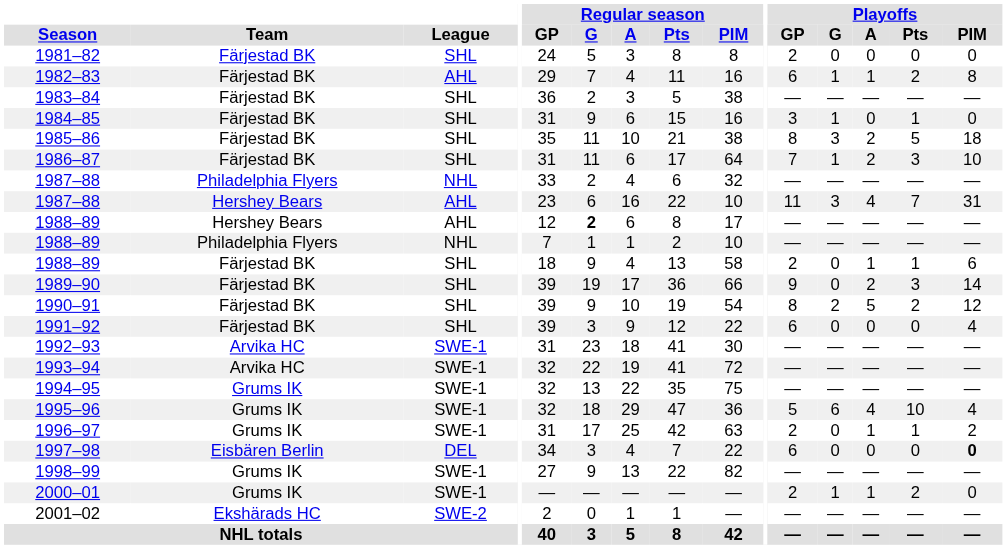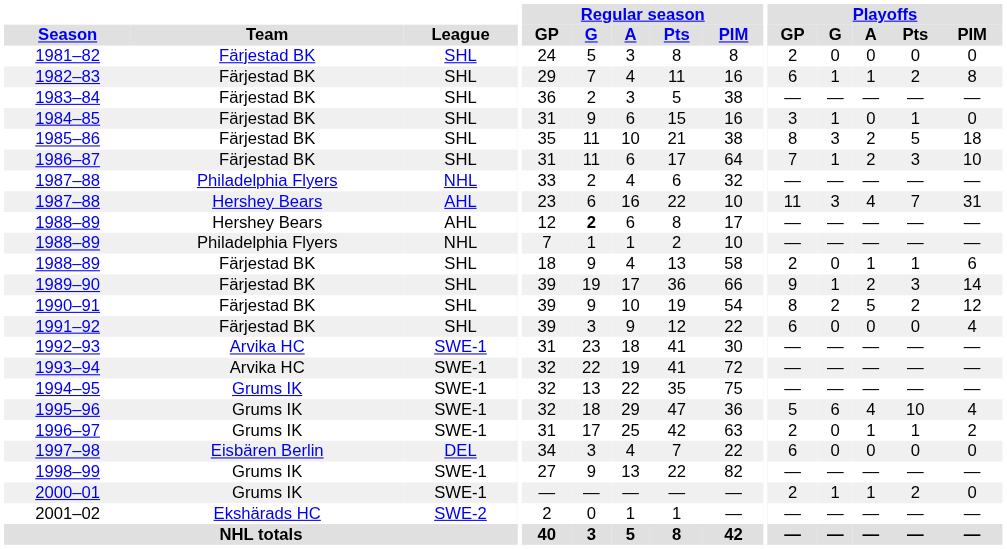 <table border="0" cellpadding="1" cellspacing="0" style="text-align:center; width:60em">
 <tr bgcolor="#e0e0e0">
 <th colspan="3" bgcolor="#ffffff"></th>
 <th rowspan="100" bgcolor="#ffffff"></th>
 <th colspan="5"><a href='#'>Regular season</a></th>
 <th rowspan="100" bgcolor="#ffffff"></th>
 <th colspan="5"><a href='#'>Playoffs</a></th>
 </tr>
 <tr bgcolor="#e0e0e0">
 <th><a href='#'>Season</a></th>
 <th>Team</th>
 <th>League</th>
 <th>GP</th>
 <th><a href='#'>G</a></th>
 <th><a href='#'>A</a></th>
 <th><a href='#'>Pts</a></th>
 <th><a href='#'>PIM</a></th>
 <th>GP</th>
 <th>G</th>
 <th>A</th>
 <th>Pts</th>
 <th>PIM</th>
 </tr>
 <tr>
 <td><a href='#'>1981–82</a></td>
 <td><a href='#'>Färjestad BK</a></td>
 <td><a href='#'>SHL</a></td>
 <td>24</td>
 <td>5</td>
 <td>3</td>
 <td>8</td>
 <td>8</td>
 <td>2</td>
 <td>0</td>
 <td>0</td>
 <td>0</td>
 <td>0</td>
 </tr>
 <tr bgcolor="#f0f0f0">
 <td><a href='#'>1982–83</a></td>
 <td>Färjestad BK</td>
-<td><a href='#'>AHL</a></td>
+<td>SHL</td>
 <td>29</td>
 <td>7</td>
 <td>4</td>
 <td>11</td>
 <td>16</td>
 <td>6</td>
 <td>1</td>
 <td>1</td>
 <td>2</td>
 <td>8</td>
 </tr>
 <tr>
 <td><a href='#'>1983–84</a></td>
 <td>Färjestad BK</td>
 <td>SHL</td>
 <td>36</td>
 <td>2</td>
 <td>3</td>
 <td>5</td>
 <td>38</td>
 <td>—</td>
 <td>—</td>
 <td>—</td>
 <td>—</td>
 <td>—</td>
 </tr>
 <tr bgcolor="#f0f0f0">
 <td><a href='#'>1984–85</a></td>
 <td>Färjestad BK</td>
 <td>SHL</td>
 <td>31</td>
 <td>9</td>
 <td>6</td>
 <td>15</td>
 <td>16</td>
 <td>3</td>
 <td>1</td>
 <td>0</td>
 <td>1</td>
 <td>0</td>
 </tr>
 <tr>
 <td><a href='#'>1985–86</a></td>
 <td>Färjestad BK</td>
 <td>SHL</td>
 <td>35</td>
 <td>11</td>
 <td>10</td>
 <td>21</td>
 <td>38</td>
 <td>8</td>
 <td>3</td>
 <td>2</td>
 <td>5</td>
 <td>18</td>
 </tr>
 <tr bgcolor="#f0f0f0">
 <td><a href='#'>1986–87</a></td>
 <td>Färjestad BK</td>
 <td>SHL</td>
 <td>31</td>
 <td>11</td>
 <td>6</td>
 <td>17</td>
 <td>64</td>
 <td>7</td>
 <td>1</td>
 <td>2</td>
 <td>3</td>
 <td>10</td>
 </tr>
 <tr>
 <td><a href='#'>1987–88</a></td>
 <td><a href='#'>Philadelphia Flyers</a></td>
 <td><a href='#'>NHL</a></td>
 <td>33</td>
 <td>2</td>
 <td>4</td>
 <td>6</td>
 <td>32</td>
 <td>—</td>
 <td>—</td>
 <td>—</td>
 <td>—</td>
 <td>—</td>
 </tr>
 <tr bgcolor="#f0f0f0">
 <td><a href='#'>1987–88</a></td>
 <td><a href='#'>Hershey Bears</a></td>
 <td><a href='#'>AHL</a></td>
 <td>23</td>
 <td>6</td>
 <td>16</td>
 <td>22</td>
 <td>10</td>
 <td>11</td>
 <td>3</td>
 <td>4</td>
 <td>7</td>
 <td>31</td>
 </tr>
 <tr>
 <td><a href='#'>1988–89</a></td>
 <td>Hershey Bears</td>
 <td>AHL</td>
 <td>12</td>
 <td><strong>2</strong></td>
 <td>6</td>
 <td>8</td>
 <td>17</td>
 <td>—</td>
 <td>—</td>
 <td>—</td>
 <td>—</td>
 <td>—</td>
 </tr>
 <tr bgcolor="#f0f0f0">
 <td><a href='#'>1988–89</a></td>
 <td>Philadelphia Flyers</td>
 <td>NHL</td>
 <td>7</td>
 <td>1</td>
 <td>1</td>
 <td>2</td>
 <td>10</td>
 <td>—</td>
 <td>—</td>
 <td>—</td>
 <td>—</td>
 <td>—</td>
 </tr>
 <tr>
 <td><a href='#'>1988–89</a></td>
 <td>Färjestad BK</td>
 <td>SHL</td>
 <td>18</td>
 <td>9</td>
 <td>4</td>
 <td>13</td>
 <td>58</td>
 <td>2</td>
 <td>0</td>
 <td>1</td>
 <td>1</td>
 <td>6</td>
 </tr>
 <tr bgcolor="#f0f0f0">
 <td><a href='#'>1989–90</a></td>
 <td>Färjestad BK</td>
 <td>SHL</td>
 <td>39</td>
 <td>19</td>
 <td>17</td>
 <td>36</td>
 <td>66</td>
 <td>9</td>
-<td>0</td>
+<td>1</td>
 <td>2</td>
 <td>3</td>
 <td>14</td>
 </tr>
 <tr>
 <td><a href='#'>1990–91</a></td>
 <td>Färjestad BK</td>
 <td>SHL</td>
 <td>39</td>
 <td>9</td>
 <td>10</td>
 <td>19</td>
 <td>54</td>
 <td>8</td>
 <td>2</td>
 <td>5</td>
 <td>2</td>
 <td>12</td>
 </tr>
 <tr bgcolor="#f0f0f0">
 <td><a href='#'>1991–92</a></td>
 <td>Färjestad BK</td>
 <td>SHL</td>
 <td>39</td>
 <td>3</td>
 <td>9</td>
 <td>12</td>
 <td>22</td>
 <td>6</td>
 <td>0</td>
 <td>0</td>
 <td>0</td>
 <td>4</td>
 </tr>
 <tr>
 <td><a href='#'>1992–93</a></td>
 <td><a href='#'>Arvika HC</a></td>
 <td><a href='#'>SWE-1</a></td>
 <td>31</td>
 <td>23</td>
 <td>18</td>
 <td>41</td>
 <td>30</td>
 <td>—</td>
 <td>—</td>
 <td>—</td>
 <td>—</td>
 <td>—</td>
 </tr>
 <tr bgcolor="#f0f0f0">
 <td><a href='#'>1993–94</a></td>
 <td>Arvika HC</td>
 <td>SWE-1</td>
 <td>32</td>
 <td>22</td>
 <td>19</td>
 <td>41</td>
 <td>72</td>
 <td>—</td>
 <td>—</td>
 <td>—</td>
 <td>—</td>
 <td>—</td>
 </tr>
 <tr>
 <td><a href='#'>1994–95</a></td>
 <td><a href='#'>Grums IK</a></td>
 <td>SWE-1</td>
 <td>32</td>
 <td>13</td>
 <td>22</td>
 <td>35</td>
 <td>75</td>
 <td>—</td>
 <td>—</td>
 <td>—</td>
 <td>—</td>
 <td>—</td>
 </tr>
 <tr bgcolor="#f0f0f0">
 <td><a href='#'>1995–96</a></td>
 <td>Grums IK</td>
 <td>SWE-1</td>
 <td>32</td>
 <td>18</td>
 <td>29</td>
 <td>47</td>
 <td>36</td>
 <td>5</td>
 <td>6</td>
 <td>4</td>
 <td>10</td>
 <td>4</td>
 </tr>
 <tr>
 <td><a href='#'>1996–97</a></td>
 <td>Grums IK</td>
 <td>SWE-1</td>
 <td>31</td>
 <td>17</td>
 <td>25</td>
 <td>42</td>
 <td>63</td>
 <td>2</td>
 <td>0</td>
 <td>1</td>
 <td>1</td>
 <td>2</td>
 </tr>
 <tr bgcolor="#f0f0f0">
 <td><a href='#'>1997–98</a></td>
 <td><a href='#'>Eisbären Berlin</a></td>
 <td><a href='#'>DEL</a></td>
 <td>34</td>
 <td>3</td>
 <td>4</td>
 <td>7</td>
 <td>22</td>
 <td>6</td>
 <td>0</td>
 <td>0</td>
 <td>0</td>
-<td><strong>0</strong></td>
+<td>0</td>
 </tr>
 <tr>
 <td><a href='#'>1998–99</a></td>
 <td>Grums IK</td>
 <td>SWE-1</td>
 <td>27</td>
 <td>9</td>
 <td>13</td>
 <td>22</td>
 <td>82</td>
 <td>—</td>
 <td>—</td>
 <td>—</td>
 <td>—</td>
 <td>—</td>
 </tr>
 <tr bgcolor="#f0f0f0">
 <td><a href='#'>2000–01</a></td>
 <td>Grums IK</td>
 <td>SWE-1</td>
 <td>—</td>
 <td>—</td>
 <td>—</td>
 <td>—</td>
 <td>—</td>
 <td>2</td>
 <td>1</td>
 <td>1</td>
 <td>2</td>
 <td>0</td>
 </tr>
 <tr>
 <td>2001–02</td>
 <td><a href='#'>Ekshärads HC</a></td>
 <td><a href='#'>SWE-2</a></td>
 <td>2</td>
 <td>0</td>
 <td>1</td>
 <td>1</td>
 <td>—</td>
 <td>—</td>
 <td>—</td>
 <td>—</td>
 <td>—</td>
 <td>—</td>
 </tr>
 <tr bgcolor="#e0e0e0">
 <th colspan="3">NHL totals</th>
 <th>40</th>
 <th>3</th>
 <th>5</th>
 <th>8</th>
 <th>42</th>
 <th>—</th>
 <th>—</th>
 <th>—</th>
 <th>—</th>
 <th>—</th>
 </tr>
 </table>
